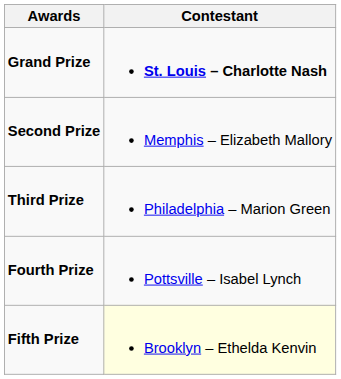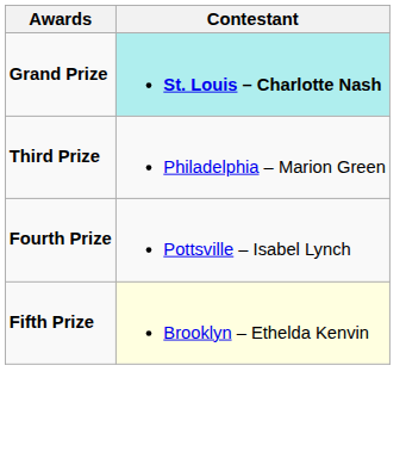 <table class="wikitable">
 <tr>
 <th>Awards</th>
 <th>Contestant</th>
 </tr>
 <tr>
 <td><strong>Grand Prize</strong></td>
-<td><br><ul><li><strong><a href='#'>St. Louis</a> – Charlotte Nash</strong></li></ul></td>
-</tr>
-<tr>
-<td><strong>Second Prize</strong></td>
-<td><br><ul><li><a href='#'>Memphis</a> – Elizabeth Mallory</li></ul></td>
+<td style="background: paleturquoise;"><br><ul><li><strong><a href='#'>St. Louis</a> – Charlotte Nash</strong></li></ul></td>
 </tr>
 <tr>
 <td><strong>Third Prize</strong></td>
 <td><br><ul><li><a href='#'>Philadelphia</a> – Marion Green</li></ul></td>
 </tr>
 <tr>
 <td><strong>Fourth Prize</strong></td>
 <td><br><ul><li><a href='#'>Pottsville</a> – Isabel Lynch</li></ul></td>
 </tr>
 <tr>
 <td><strong>Fifth Prize</strong></td>
 <td style="background: lightyellow;"><br><ul><li><a href='#'>Brooklyn</a> – Ethelda Kenvin</li></ul></td>
 </tr>
 </table>
